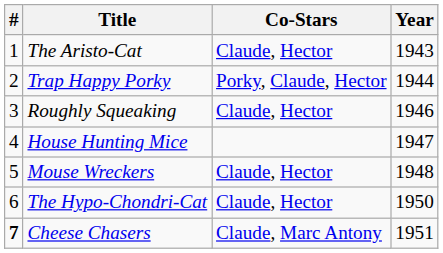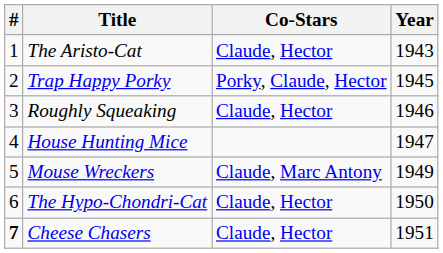 <table class="wikitable sortable collapsible">
 <tr>
 <th>#</th>
 <th>Title</th>
 <th>Co-Stars</th>
 <th>Year</th>
 </tr>
 <tr>
 <td>1</td>
 <td><em>The Aristo-Cat</em></td>
 <td><a href='#'>Claude</a>, <a href='#'>Hector</a></td>
 <td>1943</td>
 </tr>
 <tr>
 <td>2</td>
 <td><em><a href='#'>Trap Happy Porky</a></em></td>
 <td><a href='#'>Porky</a>, <a href='#'>Claude</a>, <a href='#'>Hector</a></td>
-<td>1944</td>
+<td>1945</td>
 </tr>
 <tr>
 <td>3</td>
 <td><em>Roughly Squeaking</em></td>
 <td><a href='#'>Claude</a>, <a href='#'>Hector</a></td>
 <td>1946</td>
 </tr>
 <tr>
 <td>4</td>
 <td><em><a href='#'>House Hunting Mice</a></em></td>
 <td></td>
 <td>1947</td>
 </tr>
 <tr>
 <td>5</td>
 <td><em><a href='#'>Mouse Wreckers</a></em></td>
-<td><a href='#'>Claude</a>, <a href='#'>Hector</a></td>
-<td>1948</td>
+<td><a href='#'>Claude</a>, <a href='#'>Marc Antony</a></td>
+<td>1949</td>
 </tr>
 <tr>
 <td>6</td>
 <td><em><a href='#'>The Hypo-Chondri-Cat</a></em></td>
 <td><a href='#'>Claude</a>, <a href='#'>Hector</a></td>
 <td>1950</td>
 </tr>
 <tr>
 <td><strong>7</strong></td>
 <td><em><a href='#'>Cheese Chasers</a></em></td>
-<td><a href='#'>Claude</a>, <a href='#'>Marc Antony</a></td>
+<td><a href='#'>Claude</a>, <a href='#'>Hector</a></td>
 <td>1951</td>
 </tr>
 </table>
